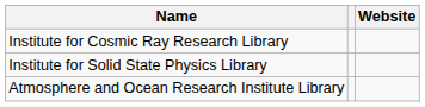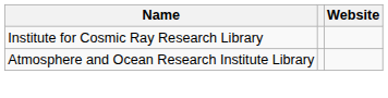 <table class="wikitable">
 <tr>
 <th>Name</th>
 <th></th>
 <th>Website</th>
 </tr>
 <tr>
 <td>Institute for Cosmic Ray Research Library</td>
 <td></td>
 <td></td>
 </tr>
 <tr>
-<td>Institute for Solid State Physics Library</td>
-<td></td>
-<td></td>
-</tr>
-<tr>
 <td>Atmosphere and Ocean Research Institute Library</td>
 <td></td>
 <td></td>
 </tr>
 </table>
